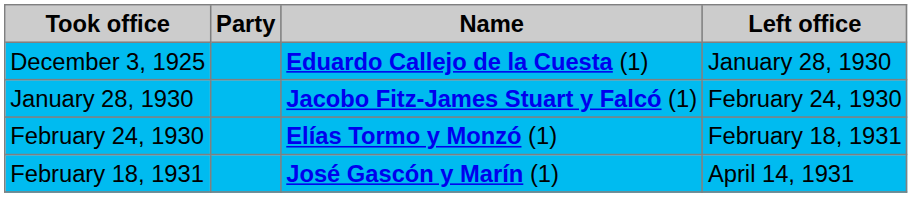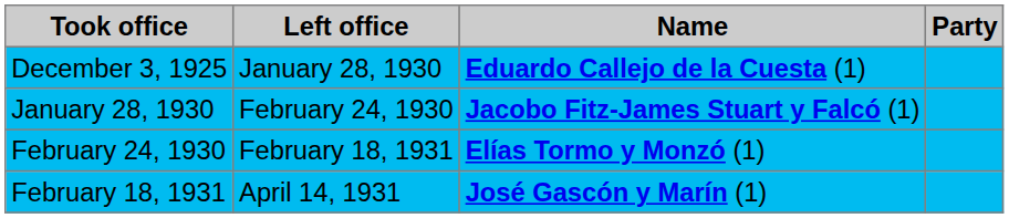 <table bgcolor="#f7f8ff" cellpadding="3" cellspacing="0" border="1" style="font-size: 95%; border: gray solid 1px; border-collapse: collapse;">
 <tr bgcolor="#CCCCCC">
 <th align="center">Took office</th>
+<th align="center">Left office</th>
+<th align="center">Name</th>
 <th align="center">Party</th>
-<th align="center">Name</th>
-<th align="center">Left office</th>
 </tr>
 <tr bgcolor= ="#BBBBFF">
 <td>December 3, 1925</td>
+<td>January 28, 1930</td>
+<td><strong><a href='#'>Eduardo Callejo de la Cuesta</a></strong>  (1)</td>
 <td></td>
-<td><strong><a href='#'>Eduardo Callejo de la Cuesta</a></strong>  (1)</td>
-<td>January 28, 1930</td>
 </tr>
 <tr bgcolor= ="#BBBBFF">
 <td>January 28, 1930</td>
+<td>February 24, 1930</td>
+<td><strong><a href='#'>Jacobo Fitz-James Stuart y Falcó</a></strong>  (1)</td>
 <td></td>
-<td><strong><a href='#'>Jacobo Fitz-James Stuart y Falcó</a></strong>  (1)</td>
-<td>February 24, 1930</td>
 </tr>
 <tr bgcolor= ="#BBBBFF">
 <td>February 24, 1930</td>
+<td>February 18, 1931</td>
+<td><strong><a href='#'>Elías Tormo y Monzó</a></strong>  (1)</td>
 <td></td>
-<td><strong><a href='#'>Elías Tormo y Monzó</a></strong>  (1)</td>
-<td>February 18, 1931</td>
 </tr>
 <tr bgcolor= ="#BBBBFF">
 <td>February 18, 1931</td>
+<td>April 14, 1931</td>
+<td><strong><a href='#'>José Gascón y Marín</a></strong>  (1)</td>
 <td></td>
-<td><strong><a href='#'>José Gascón y Marín</a></strong>  (1)</td>
-<td>April 14, 1931</td>
 </tr>
 </table>
